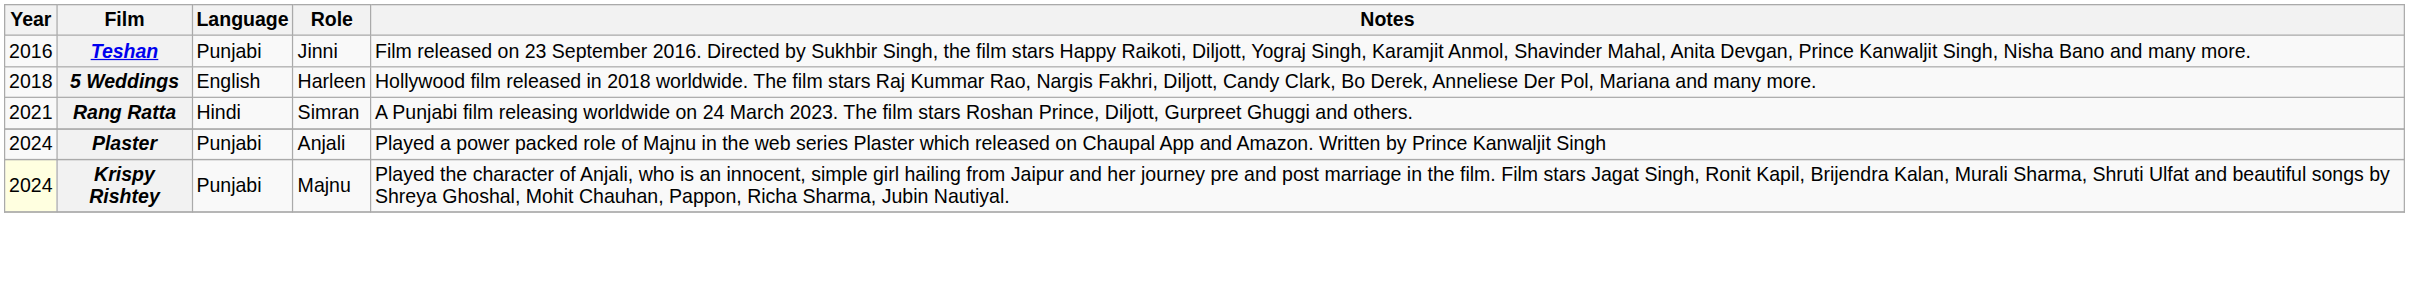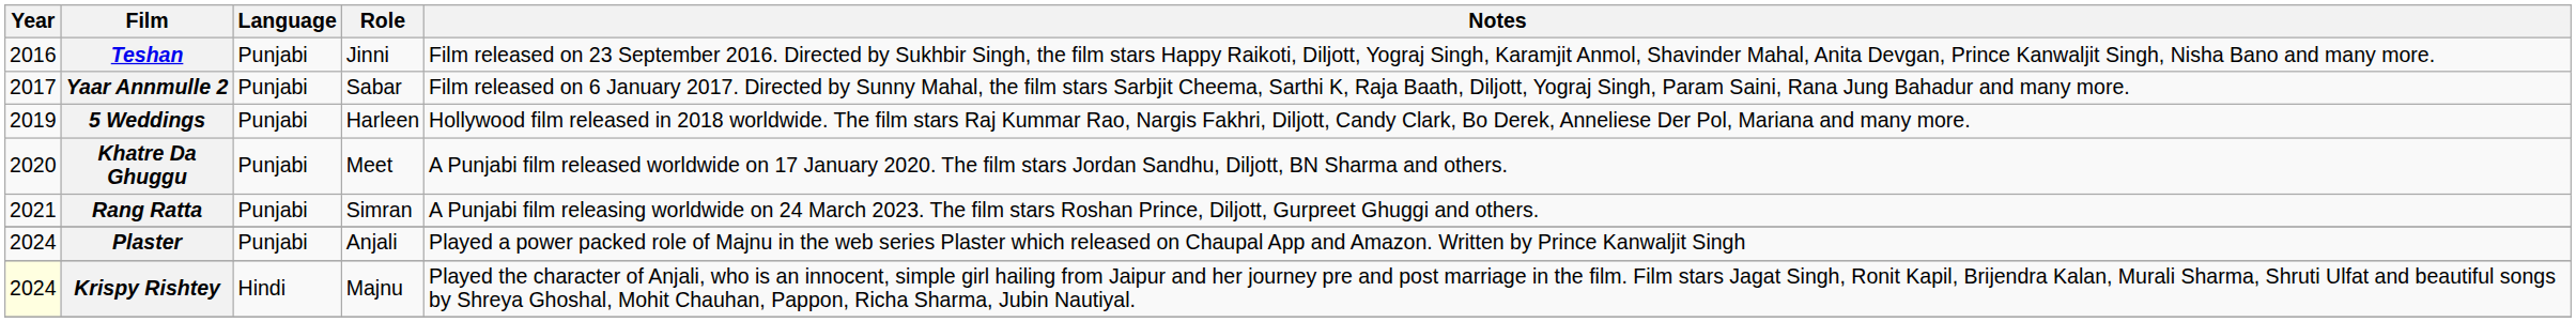 <table class="wikitable sortable plainrowheaders">
 <tr style="background:#ccc; text-align:center;">
 <th scope="col">Year</th>
 <th scope="col">Film</th>
 <th scope="col">Language</th>
 <th scope="col">Role</th>
 <th scope="col" class="unsortable">Notes</th>
 </tr>
 <tr>
 <td>2016</td>
 <th scope="row"><em><a href='#'>Teshan</a></em></th>
 <td Punjabi language>Punjabi</td>
 <td>Jinni</td>
 <td>Film released on 23 September 2016. Directed by Sukhbir Singh, the film stars Happy Raikoti, Diljott, Yograj Singh, Karamjit Anmol, Shavinder Mahal, Anita Devgan, Prince Kanwaljit Singh, Nisha Bano and many more.</td>
 </tr>
 <tr>
-<td>2018</td>
+<td>2017</td>
+<th scope="row"><em>Yaar Annmulle 2</em></th>
+<td>Punjabi</td>
+<td>Sabar</td>
+<td>Film released on 6 January 2017. Directed by Sunny Mahal, the film stars Sarbjit Cheema, Sarthi K, Raja Baath, Diljott, Yograj Singh, Param Saini, Rana Jung Bahadur and many more.</td>
+</tr>
+<tr>
+<td>2019</td>
 <th scope="row"><em>5 Weddings </em></th>
-<td>English</td>
+<td Punjabi language>Punjabi</td>
 <td>Harleen</td>
 <td>Hollywood film released in 2018 worldwide. The film stars Raj Kummar Rao, Nargis Fakhri, Diljott, Candy Clark, Bo Derek, Anneliese Der Pol, Mariana and many more.</td>
 </tr>
 <tr>
+<td>2020</td>
+<th scope="row"><em>Khatre Da Ghuggu </em></th>
+<td>Punjabi</td>
+<td>Meet</td>
+<td>A Punjabi film released worldwide on 17 January 2020. The film stars Jordan Sandhu, Diljott, BN Sharma and others.</td>
+</tr>
+<tr>
 <td>2021</td>
 <th scope="row"><em>Rang Ratta </em></th>
-<td>Hindi</td>
+<td>Punjabi</td>
 <td>Simran</td>
 <td>A Punjabi film releasing worldwide on 24 March 2023. The film stars Roshan Prince, Diljott, Gurpreet Ghuggi and others.</td>
 </tr>
 <tr>
 </tr>
 <tr>
 <td>2024</td>
 <th scope="row"><em>Plaster </em></th>
 <td>Punjabi</td>
 <td>Anjali</td>
 <td>Played a power packed role of Majnu in the web series Plaster which released on Chaupal App and Amazon. Written by Prince Kanwaljit Singh</td>
 </tr>
 <tr>
 </tr>
 <tr>
 <td style="background: lightyellow;">2024</td>
 <th scope="row"><em>Krispy Rishtey </em></th>
-<td>Punjabi</td>
+<td>Hindi</td>
 <td>Majnu</td>
 <td>Played the character of Anjali, who is an innocent, simple girl hailing from Jaipur and her journey pre and post marriage in the film. Film stars Jagat Singh, Ronit Kapil, Brijendra Kalan, Murali Sharma, Shruti Ulfat and beautiful songs by Shreya Ghoshal, Mohit Chauhan, Pappon, Richa Sharma, Jubin Nautiyal.</td>
 </tr>
 <tr>
 </tr>
 </table>
